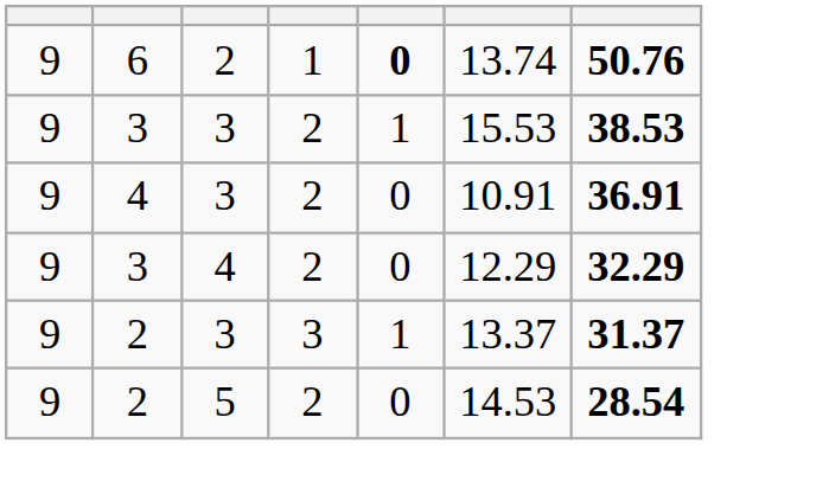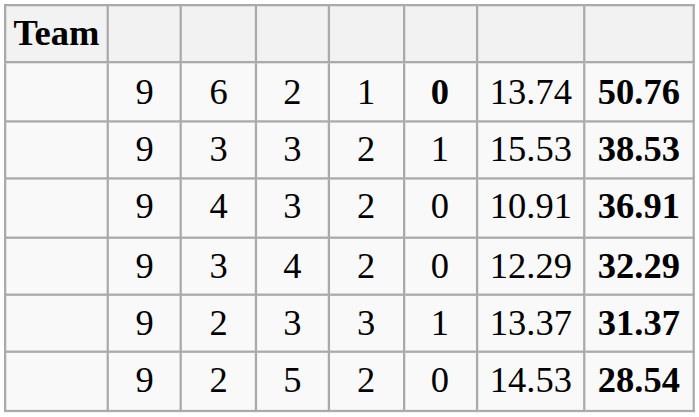 <table class="wikitable" style="text-align:center;">
 <tr>
+<th>Team</th>
 <th style="width:25px"></th>
 <th style="width:25px"></th>
 <th style="width:25px"></th>
 <th style="width:25px"></th>
 <th style="width:25px"></th>
 <th style="width:40px"></th>
 <th style="width:40px"></th>
 </tr>
 <tr>
+<td style="text-align:left;"></td>
 <td>9</td>
 <td>6</td>
 <td>2</td>
 <td>1</td>
 <td><strong>0</strong></td>
 <td>13.74</td>
 <td><strong>50.76</strong></td>
 </tr>
 <tr>
+<td style="text-align:left;"></td>
 <td>9</td>
 <td>3</td>
 <td>3</td>
 <td>2</td>
 <td>1</td>
 <td>15.53</td>
 <td><strong>38.53</strong></td>
 </tr>
 <tr>
+<td style="text-align:left;"></td>
 <td>9</td>
 <td>4</td>
 <td>3</td>
 <td>2</td>
 <td>0</td>
 <td>10.91</td>
 <td><strong>36.91</strong></td>
 </tr>
 <tr>
+<td style="text-align:left;"></td>
 <td>9</td>
 <td>3</td>
 <td>4</td>
 <td>2</td>
 <td>0</td>
 <td>12.29</td>
 <td><strong>32.29</strong></td>
 </tr>
 <tr>
+<td style="text-align:left;"></td>
 <td>9</td>
 <td>2</td>
 <td>3</td>
 <td>3</td>
 <td>1</td>
 <td>13.37</td>
 <td><strong>31.37</strong></td>
 </tr>
 <tr>
+<td style="text-align:left;"></td>
 <td>9</td>
 <td>2</td>
 <td>5</td>
 <td>2</td>
 <td>0</td>
 <td>14.53</td>
 <td><strong>28.54</strong></td>
 </tr>
 </table>
